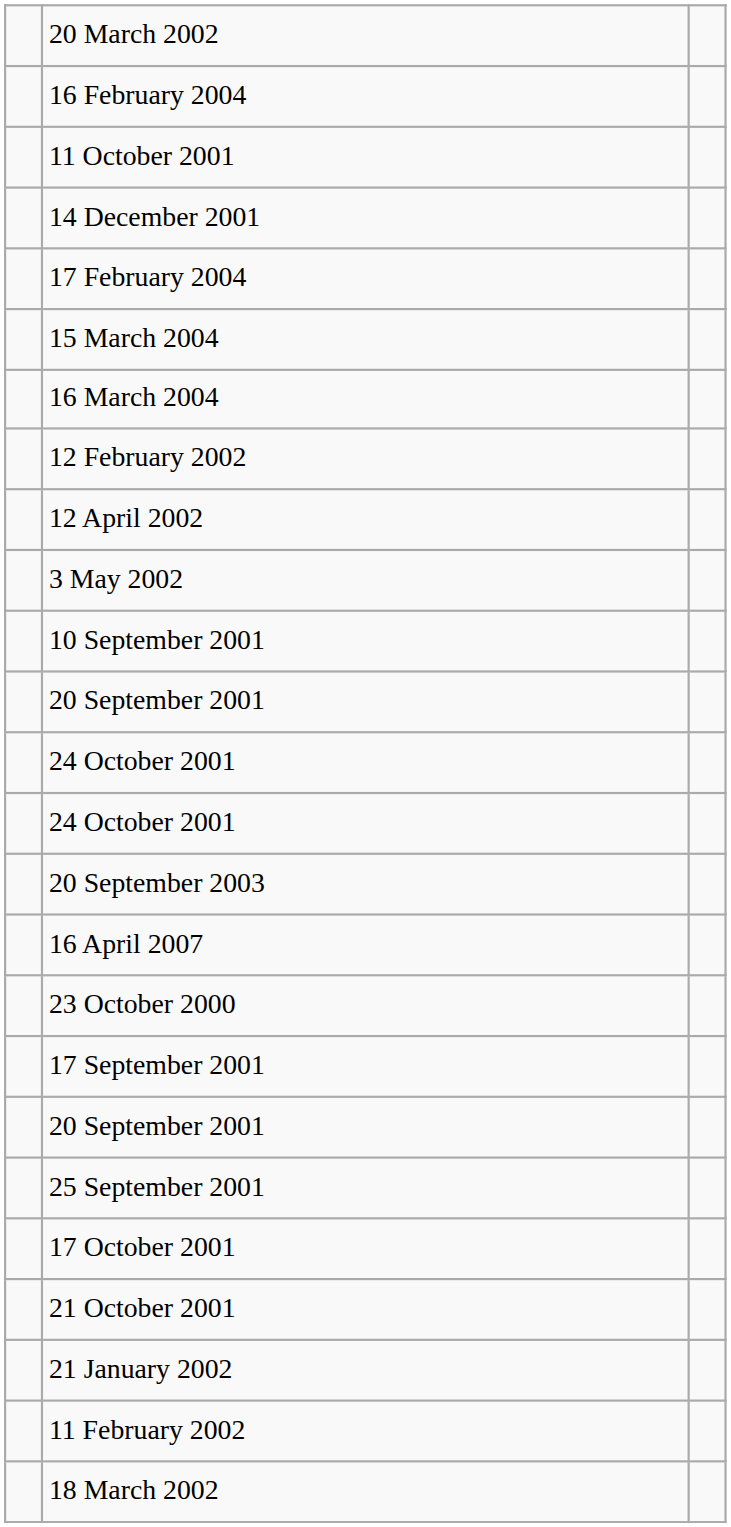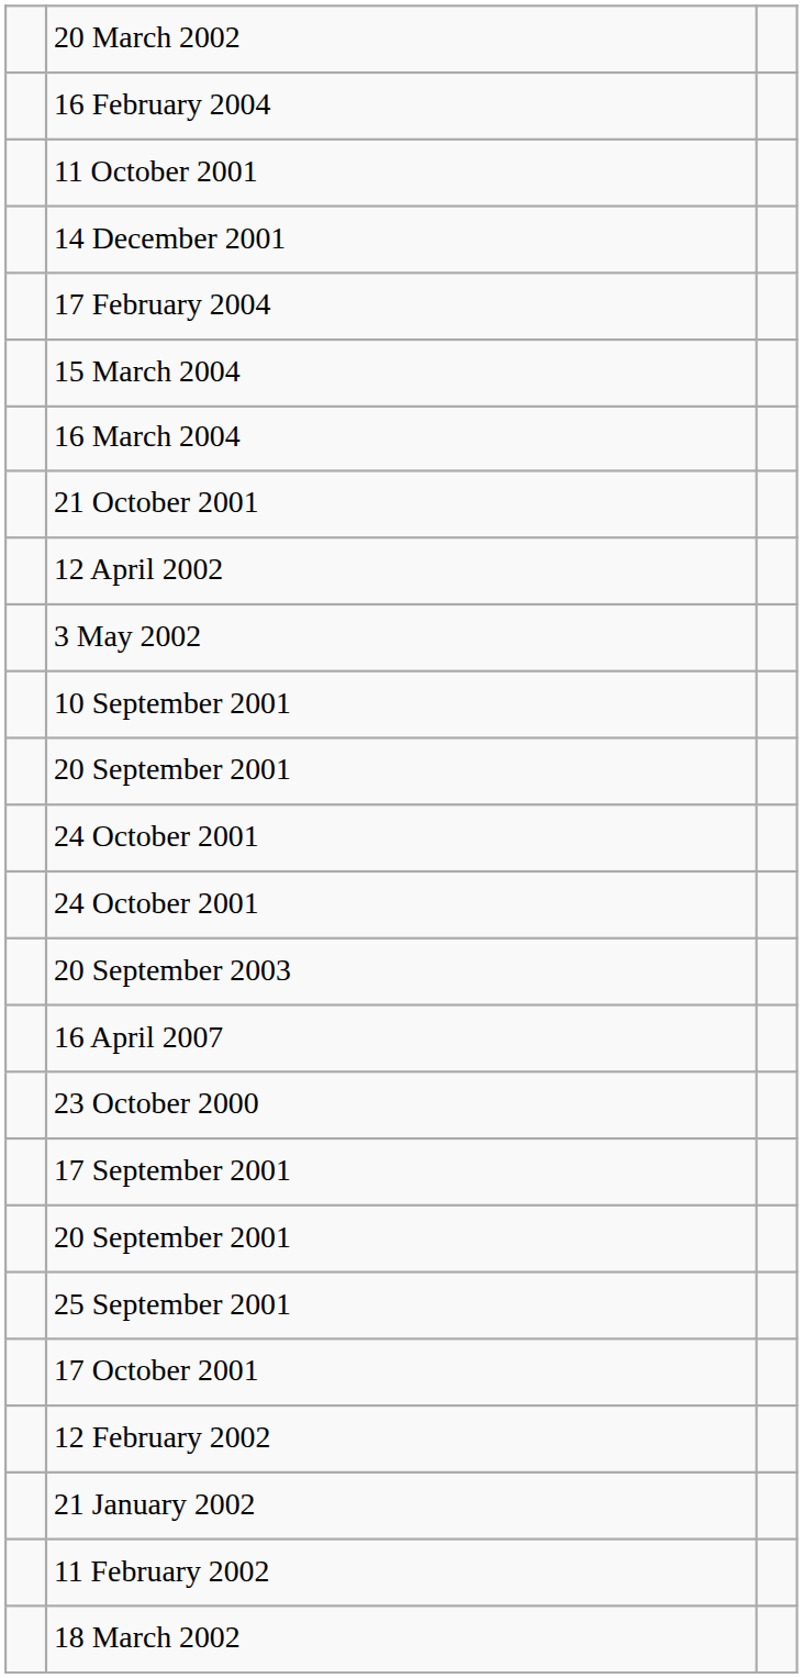 <table class="wikitable" style="font-size: 80%; float: left; width: 26em; margin-right: 1em; height: 700px">
 <tr>
 <td></td>
 <td>20 March 2002</td>
 <td></td>
 </tr>
 <tr>
 <td></td>
 <td>16 February 2004</td>
 <td></td>
 </tr>
 <tr>
 <td></td>
 <td>11 October 2001</td>
 <td></td>
 </tr>
 <tr>
 <td></td>
 <td>14 December 2001</td>
 <td></td>
 </tr>
 <tr>
 <td></td>
 <td>17 February 2004</td>
 <td></td>
 </tr>
 <tr>
 <td></td>
 <td>15 March 2004</td>
 <td></td>
 </tr>
 <tr>
 <td></td>
 <td>16 March 2004</td>
 <td></td>
 </tr>
 <tr>
 <td></td>
-<td>12 February 2002</td>
+<td>21 October 2001</td>
 <td></td>
 </tr>
 <tr>
 <td></td>
 <td>12 April 2002</td>
 <td></td>
 </tr>
 <tr>
 <td></td>
 <td>3 May 2002</td>
 <td></td>
 </tr>
 <tr>
 <td></td>
 <td>10 September 2001</td>
 <td></td>
 </tr>
 <tr>
 <td></td>
 <td>20 September 2001</td>
 <td></td>
 </tr>
 <tr>
 <td></td>
 <td>24 October 2001</td>
 <td></td>
 </tr>
 <tr>
 <td></td>
 <td>24 October 2001</td>
 <td></td>
 </tr>
 <tr>
 <td></td>
 <td>20 September 2003</td>
 <td></td>
 </tr>
 <tr>
 <td></td>
 <td>16 April 2007</td>
 <td></td>
 </tr>
 <tr>
 <td></td>
 <td>23 October 2000</td>
 <td></td>
 </tr>
 <tr>
 <td></td>
 <td>17 September 2001</td>
 <td></td>
 </tr>
 <tr>
 <td></td>
 <td>20 September 2001</td>
 <td></td>
 </tr>
 <tr>
 <td></td>
 <td>25 September 2001</td>
 <td></td>
 </tr>
 <tr>
 <td></td>
 <td>17 October 2001</td>
 <td></td>
 </tr>
 <tr>
 <td></td>
-<td>21 October 2001</td>
+<td>12 February 2002</td>
 <td></td>
 </tr>
 <tr>
 <td></td>
 <td>21 January 2002</td>
 <td></td>
 </tr>
 <tr>
 <td></td>
 <td>11 February 2002</td>
 <td></td>
 </tr>
 <tr>
 <td></td>
 <td>18 March 2002</td>
 <td></td>
 </tr>
 </table>
